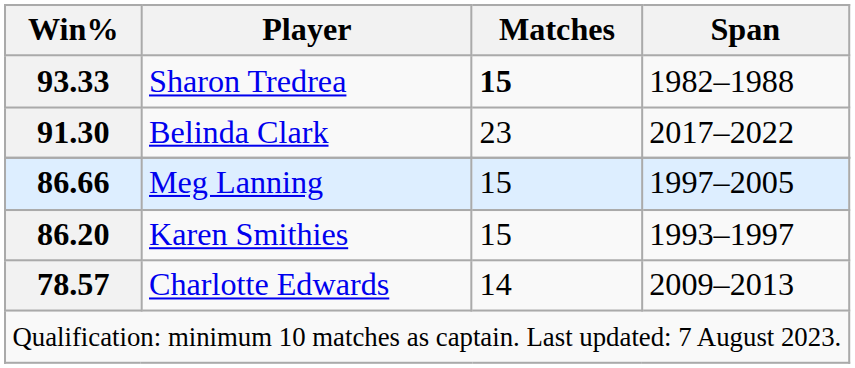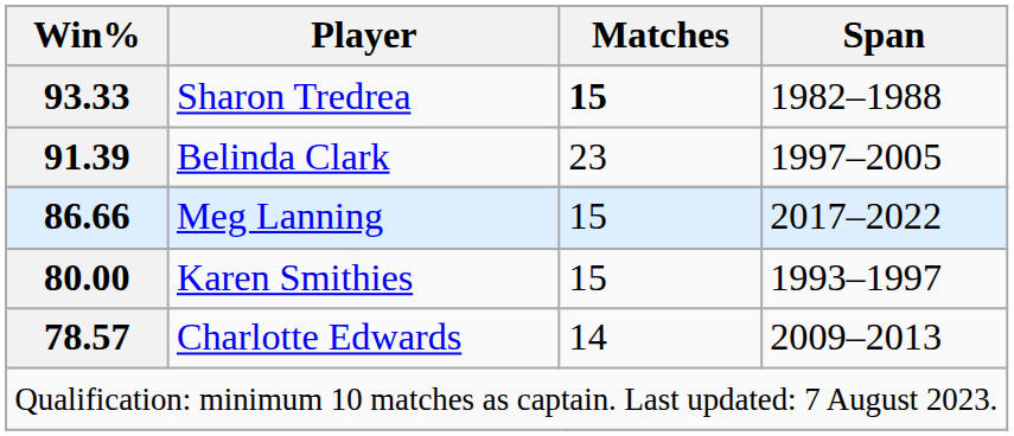 <table class="wikitable defaultleft col3center">
 <tr>
 <th>Win%</th>
 <th>Player</th>
 <th>Matches</th>
 <th>Span</th>
 </tr>
 <tr>
 <th>93.33</th>
 <td> <a href='#'>Sharon Tredrea</a></td>
 <td><strong>15</strong></td>
 <td>1982–1988</td>
 </tr>
 <tr>
-<th>91.30</th>
+<th>91.39</th>
 <td> <a href='#'>Belinda Clark</a></td>
 <td>23</td>
-<td>2017–2022</td>
+<td>1997–2005</td>
 </tr>
 <tr>
 </tr>
 <tr style="background-color:#def;">
 <th style="background-color:#def;">86.66</th>
 <td> <a href='#'>Meg Lanning</a></td>
 <td>15</td>
-<td>1997–2005</td>
+<td>2017–2022</td>
 </tr>
 <tr>
-<th>86.20</th>
+<th>80.00</th>
 <td> <a href='#'>Karen Smithies</a></td>
 <td>15</td>
 <td>1993–1997</td>
 </tr>
 <tr>
 <th>78.57</th>
 <td> <a href='#'>Charlotte Edwards</a></td>
 <td>14</td>
 <td>2009–2013</td>
 </tr>
 <tr>
 <td colspan=4><small>Qualification: minimum 10 matches as captain. Last updated: 7 August 2023.</small></td>
 </tr>
 </table>
